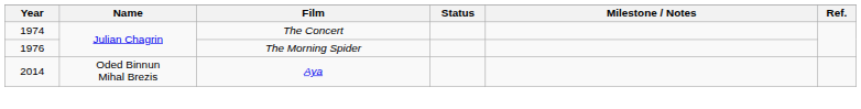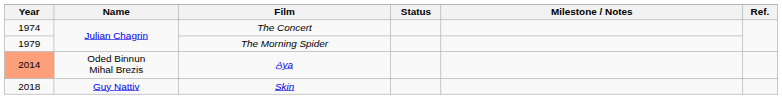 <table class="wikitable" style="text-align: center">
 <tr ---- bgcolor="#bfd7ff">
 </tr>
 <tr ---- bgcolor="#ebf5ff">
 <th width="75">Year</th>
 <th width="200">Name</th>
 <th width="350">Film</th>
 <th width="75">Status</th>
 <th width="500">Milestone / Notes</th>
 <th width="50">Ref.</th>
 </tr>
 <tr>
 <td>1974</td>
 <td rowspan=2><a href='#'>Julian Chagrin</a></td>
 <td><em>The Concert</em></td>
 <td></td>
 <td></td>
 </tr>
 <tr>
-<td>1976</td>
+<td>1979</td>
 <td><em>The Morning Spider</em></td>
 <td></td>
 <td></td>
 </tr>
 <tr>
-<td style="text-align: center">2014</td>
+<td style="background: lightsalmon; text-align: center">2014</td>
 <td>Oded Binnun <br> Mihal Brezis</td>
 <td><em><a href='#'>Aya</a></em></td>
 <td></td>
 <td></td>
 <td></td>
 </tr>
+<tr>
+<td style="text-align: center">2018</td>
+<td><a href='#'>Guy Nattiv</a></td>
+<td><em><a href='#'>Skin</a></em></td>
+<td></td>
+<td></td>
+<td></td>
+</tr>
 </table>
